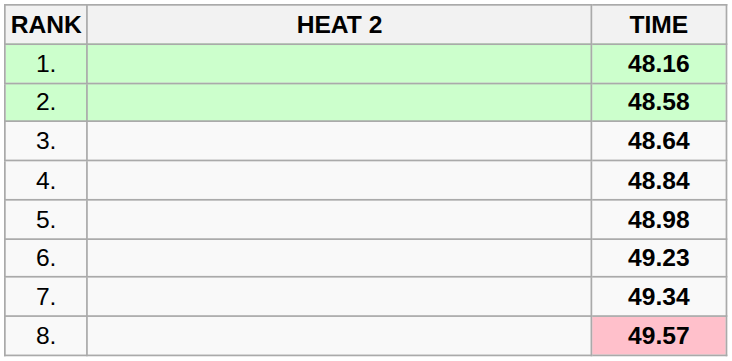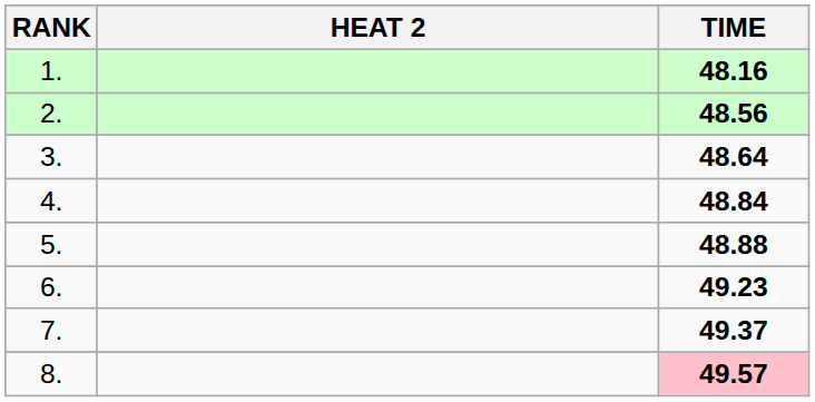 <table class="wikitable" style="border-collapse: collapse; font-size: 90%;">
 <tr>
 <th>RANK</th>
 <th style="width: 20em">HEAT 2</th>
 <th style="width: 5em">TIME</th>
 </tr>
 <tr style="background:#ccffcc;">
 <td align="center">1.</td>
 <td></td>
 <td align="center"><strong>48.16</strong></td>
 </tr>
 <tr style="background:#ccffcc;">
 <td align="center">2.</td>
 <td></td>
-<td align="center"><strong>48.58</strong></td>
+<td align="center"><strong>48.56</strong></td>
 </tr>
 <tr>
 <td align="center">3.</td>
 <td></td>
 <td align="center"><strong>48.64</strong></td>
 </tr>
 <tr>
 <td align="center">4.</td>
 <td></td>
 <td align="center"><strong>48.84</strong></td>
 </tr>
 <tr>
 <td align="center">5.</td>
 <td></td>
-<td align="center"><strong>48.98</strong></td>
+<td align="center"><strong>48.88</strong></td>
 </tr>
 <tr>
 <td align="center">6.</td>
 <td></td>
 <td align="center"><strong>49.23</strong></td>
 </tr>
 <tr>
 <td align="center">7.</td>
 <td></td>
-<td align="center"><strong>49.34</strong></td>
+<td align="center"><strong>49.37</strong></td>
 </tr>
 <tr>
 <td align="center">8.</td>
 <td></td>
 <td align="center" style="background: pink;"><strong>49.57</strong></td>
 </tr>
 </table>
